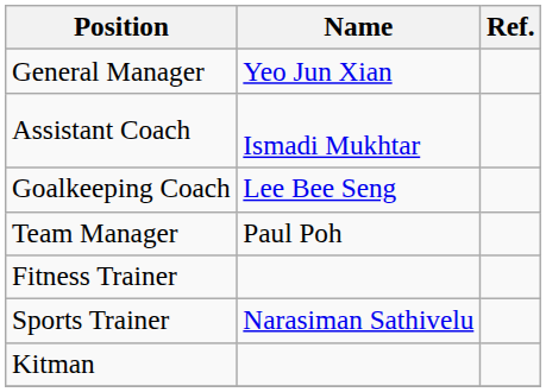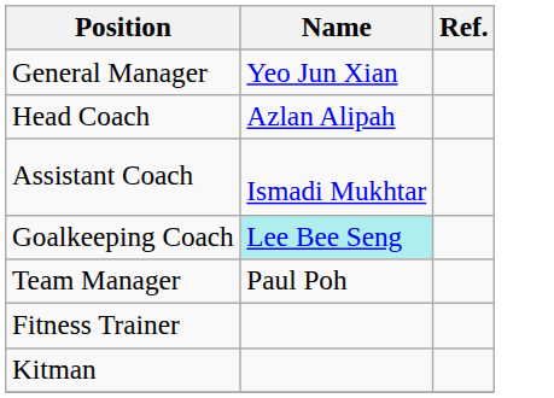 <table class="wikitable">
 <tr>
 <th>Position</th>
 <th>Name</th>
 <th>Ref.</th>
 </tr>
 <tr>
 <td>General Manager</td>
 <td> <a href='#'>Yeo Jun Xian</a></td>
 <td></td>
 </tr>
 <tr>
+<td>Head Coach</td>
+<td> <a href='#'>Azlan Alipah</a></td>
+<td></td>
+</tr>
+<tr>
 <td>Assistant Coach</td>
 <td><br> <a href='#'>Ismadi Mukhtar</a></td>
 <td></td>
 </tr>
 <tr>
 <td>Goalkeeping Coach</td>
-<td> <a href='#'>Lee Bee Seng</a></td>
+<td style="background: paleturquoise;"> <a href='#'>Lee Bee Seng</a></td>
 <td></td>
 </tr>
 <tr>
 <td>Team Manager</td>
 <td> Paul Poh</td>
 <td></td>
 </tr>
 <tr>
 <td>Fitness Trainer</td>
 <td></td>
 <td></td>
 </tr>
 <tr>
-<td>Sports Trainer</td>
-<td> <a href='#'>Narasiman Sathivelu</a></td>
-<td></td>
-</tr>
-<tr>
 <td>Kitman</td>
 <td></td>
 <td></td>
 </tr>
 <tr>
 </tr>
 </table>
